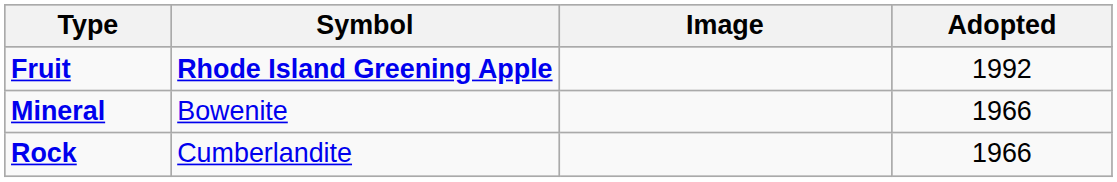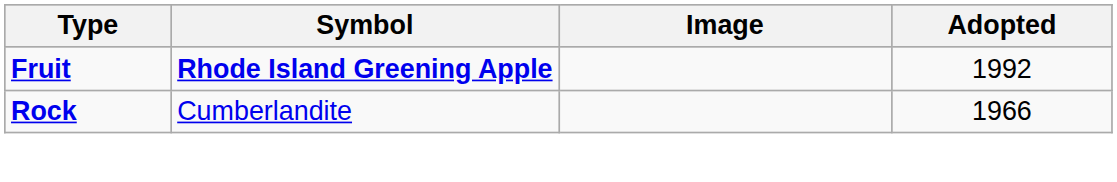 <table class="wikitable">
 <tr>
 <th width=15%>Type</th>
 <th width=35%>Symbol</th>
 <th width=30%>Image</th>
 <th width=20%>Adopted</th>
 </tr>
 <tr>
 <td><strong><a href='#'>Fruit</a></strong></td>
 <td><strong><a href='#'>Rhode Island Greening Apple</a></strong></td>
 <td align=center></td>
 <td align=center>1992</td>
 </tr>
 <tr>
-<td><strong><a href='#'>Mineral</a></strong></td>
-<td><a href='#'>Bowenite</a></td>
-<td align=center></td>
-<td align=center>1966</td>
-</tr>
-<tr>
 <td><strong><a href='#'>Rock</a></strong></td>
 <td><a href='#'>Cumberlandite</a></td>
 <td align=center></td>
 <td align=center>1966</td>
 </tr>
 </table>
